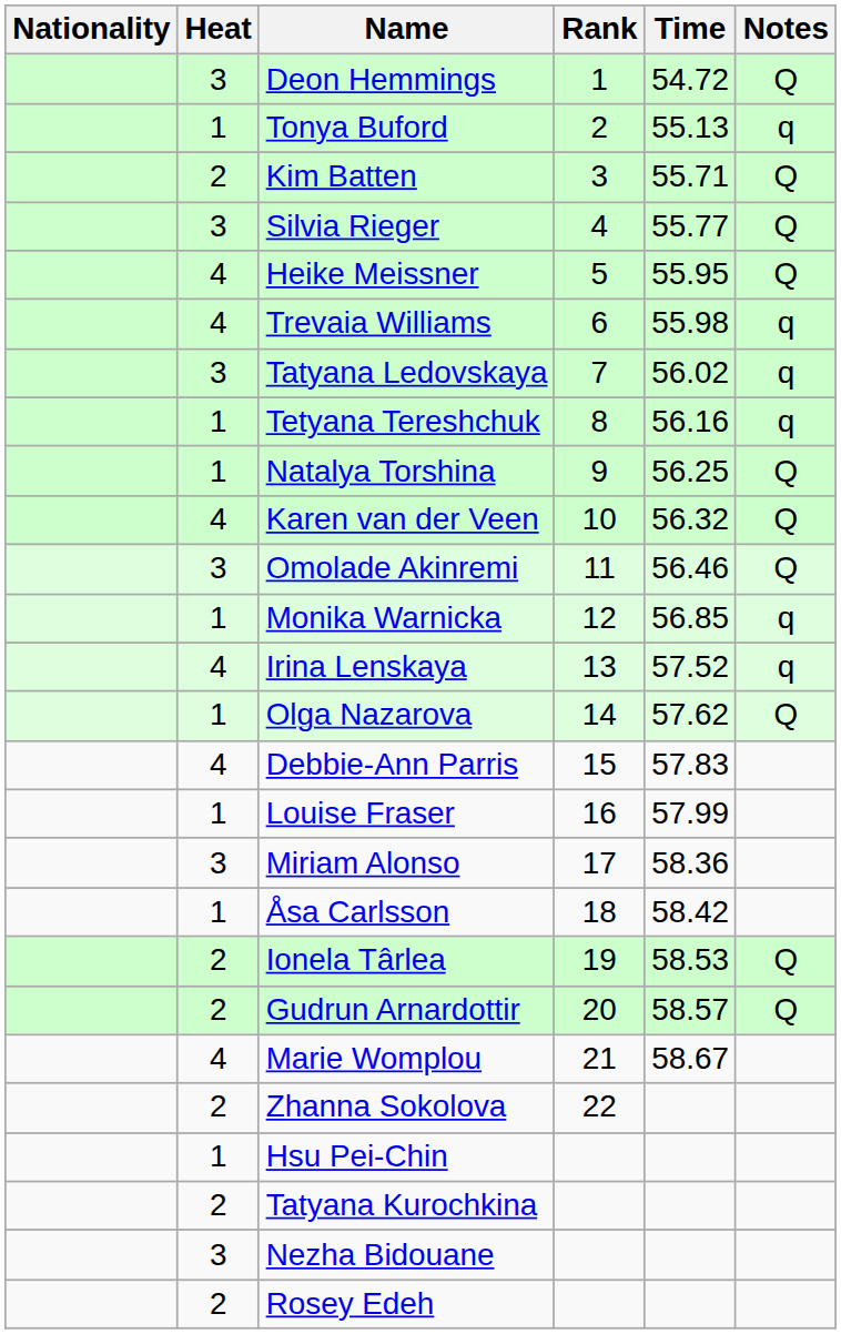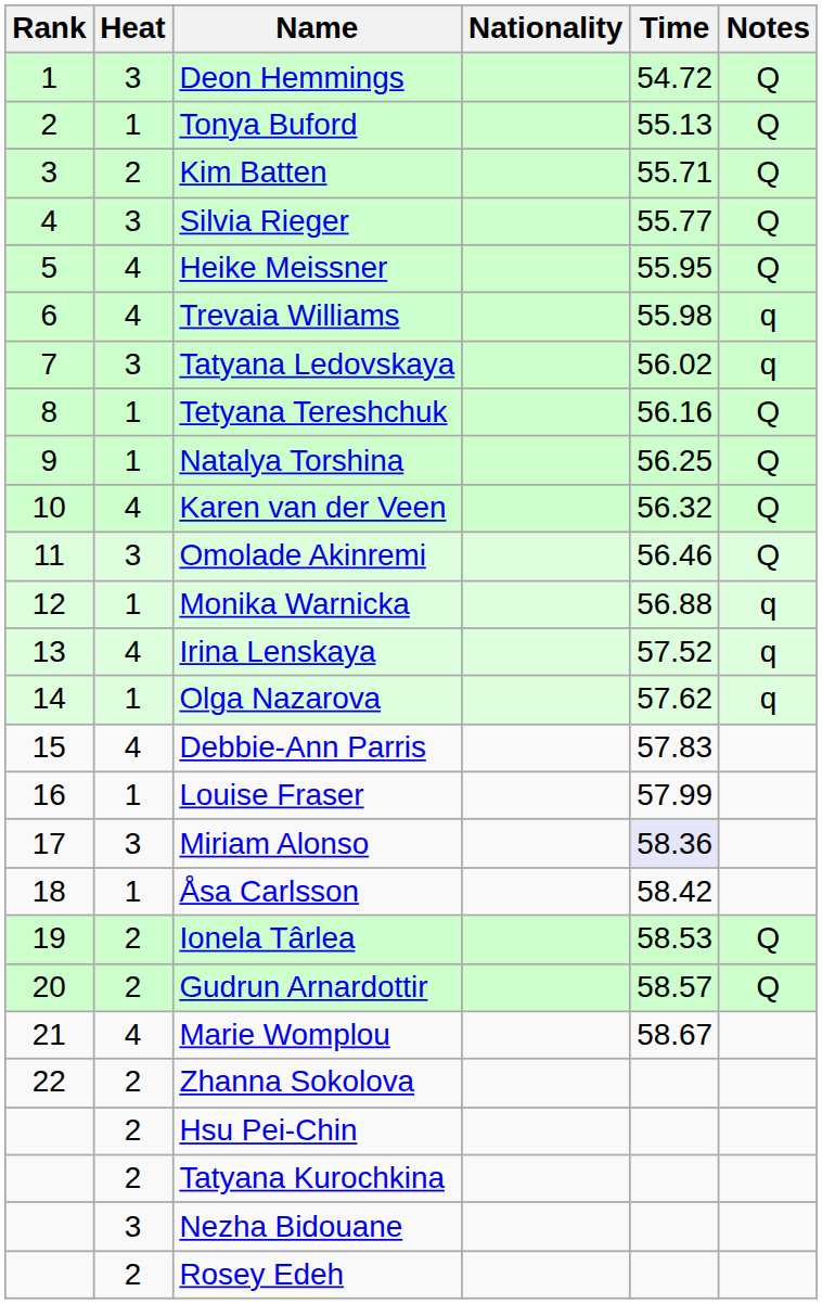 <table class="wikitable sortable" style="text-align:center">
 <tr>
-<th>Nationality</th>
+<th>Rank</th>
 <th>Heat</th>
 <th>Name</th>
-<th>Rank</th>
+<th>Nationality</th>
 <th>Time</th>
 <th>Notes</th>
 </tr>
 <tr bgcolor=ccffcc>
-<td align=left></td>
+<td>1</td>
 <td>3</td>
 <td align=left><a href='#'>Deon Hemmings</a></td>
-<td>1</td>
+<td align=left></td>
 <td>54.72</td>
 <td>Q</td>
 </tr>
 <tr bgcolor=ccffcc>
-<td align=left></td>
+<td>2</td>
 <td>1</td>
 <td align=left><a href='#'>Tonya Buford</a></td>
-<td>2</td>
+<td align=left></td>
 <td>55.13</td>
-<td>q</td>
+<td>Q</td>
 </tr>
 <tr bgcolor=ccffcc>
-<td align=left></td>
+<td>3</td>
 <td>2</td>
 <td align=left><a href='#'>Kim Batten</a></td>
-<td>3</td>
+<td align=left></td>
 <td>55.71</td>
 <td>Q</td>
 </tr>
 <tr bgcolor=ccffcc>
-<td align=left></td>
+<td>4</td>
 <td>3</td>
 <td align=left><a href='#'>Silvia Rieger</a></td>
-<td>4</td>
+<td align=left></td>
 <td>55.77</td>
 <td>Q</td>
 </tr>
 <tr bgcolor=ccffcc>
-<td align=left></td>
+<td>5</td>
 <td>4</td>
 <td align=left><a href='#'>Heike Meissner</a></td>
-<td>5</td>
+<td align=left></td>
 <td>55.95</td>
 <td>Q</td>
 </tr>
 <tr bgcolor=ccffcc>
-<td align=left></td>
+<td>6</td>
 <td>4</td>
 <td align=left><a href='#'>Trevaia Williams</a></td>
-<td>6</td>
+<td align=left></td>
 <td>55.98</td>
 <td>q</td>
 </tr>
 <tr bgcolor=ccffcc>
-<td align=left></td>
+<td>7</td>
 <td>3</td>
 <td align=left><a href='#'>Tatyana Ledovskaya</a></td>
-<td>7</td>
+<td align=left></td>
 <td>56.02</td>
 <td>q</td>
 </tr>
 <tr bgcolor=ccffcc>
-<td align=left></td>
+<td>8</td>
 <td>1</td>
 <td align=left><a href='#'>Tetyana Tereshchuk</a></td>
-<td>8</td>
+<td align=left></td>
 <td>56.16</td>
-<td>q</td>
+<td>Q</td>
 </tr>
 <tr bgcolor=ccffcc>
-<td align=left></td>
+<td>9</td>
 <td>1</td>
 <td align=left><a href='#'>Natalya Torshina</a></td>
-<td>9</td>
+<td align=left></td>
 <td>56.25</td>
 <td>Q</td>
 </tr>
 <tr bgcolor=ccffcc>
-<td align=left></td>
+<td>10</td>
 <td>4</td>
 <td align=left><a href='#'>Karen van der Veen</a></td>
-<td>10</td>
+<td align=left></td>
 <td>56.32</td>
 <td>Q</td>
 </tr>
 <tr bgcolor=ddffdd>
-<td align=left></td>
+<td>11</td>
 <td>3</td>
 <td align=left><a href='#'>Omolade Akinremi</a></td>
-<td>11</td>
+<td align=left></td>
 <td>56.46</td>
 <td>Q</td>
 </tr>
 <tr bgcolor=ddffdd>
-<td align=left></td>
+<td>12</td>
 <td>1</td>
 <td align=left><a href='#'>Monika Warnicka</a></td>
-<td>12</td>
-<td>56.85</td>
+<td align=left></td>
+<td>56.88</td>
 <td>q</td>
 </tr>
 <tr bgcolor=ddffdd>
-<td align=left></td>
+<td>13</td>
 <td>4</td>
 <td align=left><a href='#'>Irina Lenskaya</a></td>
-<td>13</td>
+<td align=left></td>
 <td>57.52</td>
 <td>q</td>
 </tr>
 <tr bgcolor=ddffdd>
-<td align=left></td>
+<td>14</td>
 <td>1</td>
 <td align=left><a href='#'>Olga Nazarova</a></td>
-<td>14</td>
+<td align=left></td>
 <td>57.62</td>
-<td>Q</td>
+<td>q</td>
 </tr>
 <tr>
-<td align=left></td>
+<td>15</td>
 <td>4</td>
 <td align=left><a href='#'>Debbie-Ann Parris</a></td>
-<td>15</td>
+<td align=left></td>
 <td>57.83</td>
 <td></td>
 </tr>
 <tr>
-<td align=left></td>
+<td>16</td>
 <td>1</td>
 <td align=left><a href='#'>Louise Fraser</a></td>
-<td>16</td>
+<td align=left></td>
 <td>57.99</td>
 <td></td>
 </tr>
 <tr>
-<td align=left></td>
+<td>17</td>
 <td>3</td>
 <td align=left><a href='#'>Miriam Alonso</a></td>
-<td>17</td>
-<td>58.36</td>
+<td align=left></td>
+<td style="background: lavender;">58.36</td>
 <td></td>
 </tr>
 <tr>
-<td align=left></td>
+<td>18</td>
 <td>1</td>
 <td align=left><a href='#'>Åsa Carlsson</a></td>
-<td>18</td>
+<td align=left></td>
 <td>58.42</td>
 <td></td>
 </tr>
 <tr bgcolor=ccffcc>
-<td align=left></td>
+<td>19</td>
 <td>2</td>
 <td align=left><a href='#'>Ionela Târlea</a></td>
-<td>19</td>
+<td align=left></td>
 <td>58.53</td>
 <td>Q</td>
 </tr>
 <tr bgcolor=ccffcc>
-<td align=left></td>
+<td>20</td>
 <td>2</td>
 <td align=left><a href='#'>Gudrun Arnardottir</a></td>
-<td>20</td>
+<td align=left></td>
 <td>58.57</td>
 <td>Q</td>
 </tr>
 <tr>
-<td align=left></td>
+<td>21</td>
 <td>4</td>
 <td align=left><a href='#'>Marie Womplou</a></td>
-<td>21</td>
+<td align=left></td>
 <td>58.67</td>
 <td></td>
 </tr>
 <tr>
-<td align=left></td>
+<td>22</td>
 <td>2</td>
 <td align=left><a href='#'>Zhanna Sokolova</a></td>
-<td>22</td>
+<td align=left></td>
 <td></td>
 <td></td>
 </tr>
 <tr>
+<td></td>
+<td>2</td>
+<td align=left><a href='#'>Hsu Pei-Chin</a></td>
 <td align=left></td>
-<td>1</td>
-<td align=left><a href='#'>Hsu Pei-Chin</a></td>
-<td></td>
 <td></td>
 <td></td>
 </tr>
 <tr>
-<td align=left></td>
+<td></td>
 <td>2</td>
 <td align=left><a href='#'>Tatyana Kurochkina</a></td>
-<td></td>
+<td align=left></td>
 <td></td>
 <td></td>
 </tr>
 <tr>
-<td align=left></td>
+<td></td>
 <td>3</td>
 <td align=left><a href='#'>Nezha Bidouane</a></td>
-<td></td>
+<td align=left></td>
 <td></td>
 <td></td>
 </tr>
 <tr>
-<td align=left></td>
+<td></td>
 <td>2</td>
 <td align=left><a href='#'>Rosey Edeh</a></td>
-<td></td>
+<td align=left></td>
 <td></td>
 <td></td>
 </tr>
 </table>
